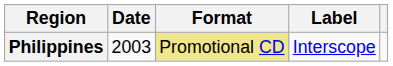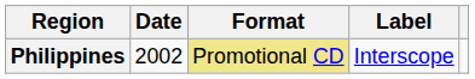 <table class="wikitable plainrowheaders">
 <tr>
 <th scope="col">Region</th>
 <th scope="col">Date</th>
 <th scope="col">Format</th>
 <th scope="col">Label</th>
 <th scope="col"></th>
 </tr>
 <tr>
 <th scope="row">Philippines</th>
-<td>2003</td>
+<td>2002</td>
 <td style="background: khaki;">Promotional <a href='#'>CD</a></td>
 <td><a href='#'>Interscope</a></td>
 <td style="text-align:center;"></td>
 </tr>
 </table>
